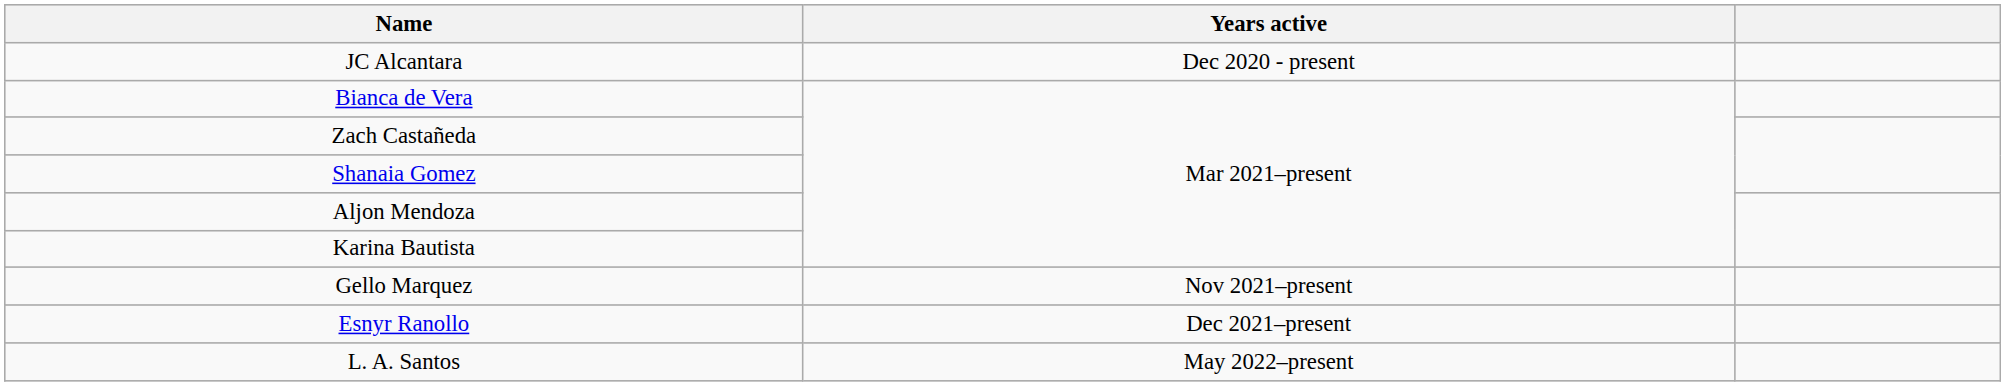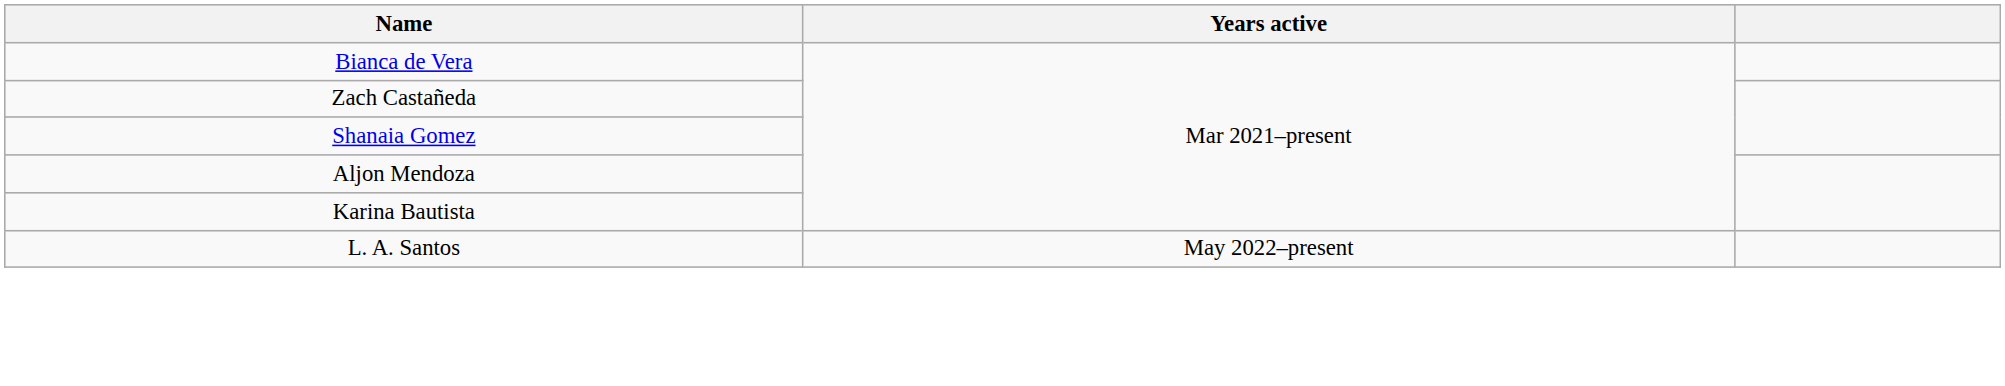 <table class="wikitable sortable" style="font-size:90%; text-align:center; width:100%">
 <tr>
 <th scope="col" width="30%">Name</th>
 <th scope="col" width="35%">Years active</th>
 <th scope="col" width="10%"></th>
-</tr>
-<tr>
-<td>JC Alcantara</td>
-<td>Dec 2020 - present</td>
-<td></td>
 </tr>
 <tr>
 <td><a href='#'>Bianca de Vera</a></td>
 <td rowspan="5">Mar 2021–present</td>
 <td></td>
 </tr>
 <tr>
 <td>Zach Castañeda</td>
 <td rowspan="2"></td>
 </tr>
 <tr>
 <td><a href='#'>Shanaia Gomez</a></td>
 </tr>
 <tr>
 <td>Aljon Mendoza</td>
 <td rowspan="2"></td>
 </tr>
 <tr>
 <td>Karina Bautista</td>
 </tr>
 <tr>
-<td>Gello Marquez</td>
-<td>Nov 2021–present</td>
-<td></td>
-</tr>
-<tr>
-<td><a href='#'>Esnyr Ranollo</a></td>
-<td>Dec 2021–present</td>
-<td></td>
-</tr>
-<tr>
 <td>L. A. Santos</td>
 <td>May 2022–present</td>
 <td></td>
 </tr>
 </table>
